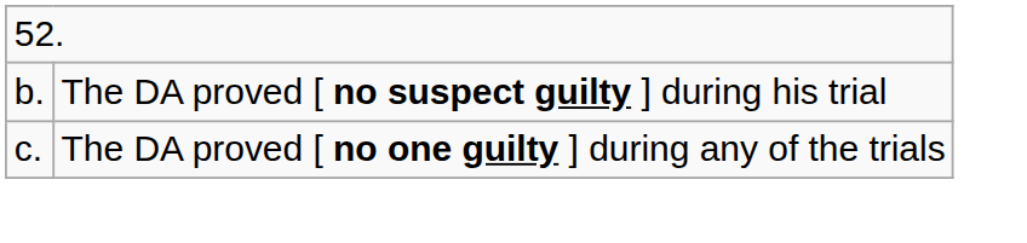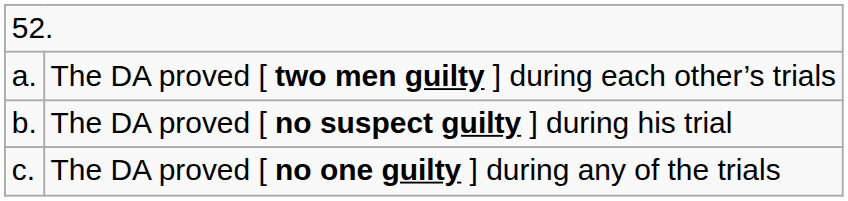 <table class="wikitable">
 <tr>
 <td colspan="2">52.</td>
+</tr>
+<tr>
+<td>a.</td>
+<td>The DA proved [ <strong>two men <u>guilty</u></strong> ] during each other’s trials</td>
 </tr>
 <tr>
 <td>b.</td>
 <td>The DA proved [ <strong>no suspect <u>guilty</u></strong> ] during his trial</td>
 </tr>
 <tr>
 <td>c.</td>
 <td>The DA proved [ <strong>no one <u>guilty</u></strong> ] during any of the trials</td>
 </tr>
 </table>
